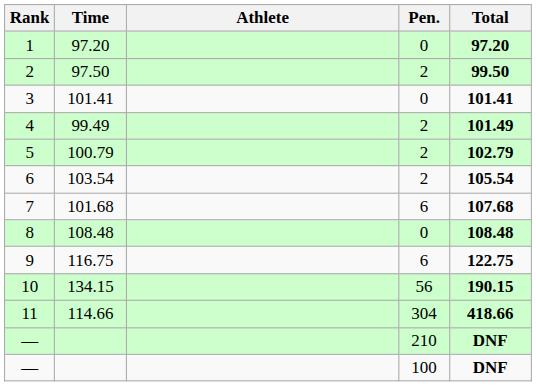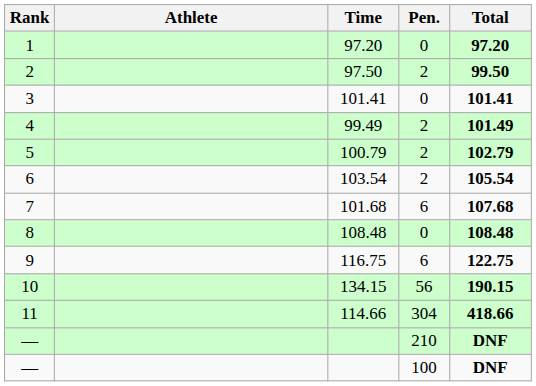 <table class=wikitable style="text-align:center">
 <tr>
 <th width=40>Rank</th>
+<th width=250>Athlete</th>
 <th width=60>Time</th>
-<th width=250>Athlete</th>
 <th width=40>Pen.</th>
 <th width=70>Total</th>
 </tr>
 <tr bgcolor="ccffcc">
 <td>1</td>
+<td align=left></td>
 <td>97.20</td>
-<td align=left></td>
 <td>0</td>
 <td><strong>97.20</strong></td>
 </tr>
 <tr bgcolor="ccffcc">
 <td>2</td>
+<td align=left></td>
 <td>97.50</td>
-<td align=left></td>
 <td>2</td>
 <td><strong>99.50</strong></td>
 </tr>
 <tr>
 <td>3</td>
+<td align=left></td>
 <td>101.41</td>
-<td align=left></td>
 <td>0</td>
 <td><strong>101.41</strong></td>
 </tr>
 <tr bgcolor="ccffcc">
 <td>4</td>
+<td align=left></td>
 <td>99.49</td>
-<td align=left></td>
 <td>2</td>
 <td><strong>101.49</strong></td>
 </tr>
 <tr bgcolor="ccffcc">
 <td>5</td>
+<td align=left></td>
 <td>100.79</td>
-<td align=left></td>
 <td>2</td>
 <td><strong>102.79</strong></td>
 </tr>
 <tr>
 <td>6</td>
+<td align=left></td>
 <td>103.54</td>
-<td align=left></td>
 <td>2</td>
 <td><strong>105.54</strong></td>
 </tr>
 <tr>
 <td>7</td>
+<td align=left></td>
 <td>101.68</td>
-<td align=left></td>
 <td>6</td>
 <td><strong>107.68</strong></td>
 </tr>
 <tr bgcolor="ccffcc">
 <td>8</td>
+<td align=left></td>
 <td>108.48</td>
-<td align=left></td>
 <td>0</td>
 <td><strong>108.48</strong></td>
 </tr>
 <tr>
 <td>9</td>
+<td align=left></td>
 <td>116.75</td>
-<td align=left></td>
 <td>6</td>
 <td><strong>122.75</strong></td>
 </tr>
 <tr bgcolor="ccffcc">
 <td>10</td>
+<td align=left></td>
 <td>134.15</td>
-<td align=left></td>
 <td>56</td>
 <td><strong>190.15</strong></td>
 </tr>
 <tr bgcolor="ccffcc">
 <td>11</td>
+<td align=left></td>
 <td>114.66</td>
-<td align=left></td>
 <td>304</td>
 <td><strong>418.66</strong></td>
 </tr>
 <tr bgcolor="ccffcc">
 <td>—</td>
+<td align=left></td>
 <td></td>
-<td align=left></td>
 <td>210</td>
 <td><strong>DNF</strong></td>
 </tr>
 <tr>
 <td>—</td>
+<td align=left></td>
 <td></td>
-<td align=left></td>
 <td>100</td>
 <td><strong>DNF</strong></td>
 </tr>
 </table>
